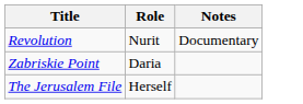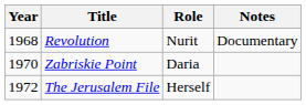 <table class="wikitable">
 <tr>
+<th>Year</th>
 <th>Title</th>
 <th>Role</th>
 <th>Notes</th>
 </tr>
 <tr>
+<td>1968</td>
 <td><em><a href='#'>Revolution</a></em></td>
 <td>Nurit</td>
 <td>Documentary</td>
 </tr>
 <tr>
+<td>1970</td>
 <td><em><a href='#'>Zabriskie Point</a></em></td>
 <td>Daria</td>
 <td></td>
 </tr>
 <tr>
+<td>1972</td>
 <td><em><a href='#'>The Jerusalem File</a></em></td>
 <td>Herself</td>
 <td></td>
 </tr>
 </table>
